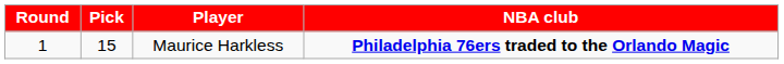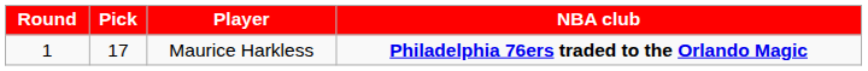 <table class="wikitable" style="width:58%;">
 <tr style="text-align:center; background:red; color:#FFFFFF;">
 <td><strong>Round</strong></td>
 <td><strong>Pick</strong></td>
 <td><strong>Player</strong></td>
 <td><strong>NBA club</strong></td>
 </tr>
 <tr style="text-align:center;" bgcolor="">
 <td>1</td>
-<td>15</td>
+<td>17</td>
 <td>Maurice Harkless</td>
 <td><strong><a href='#'>Philadelphia 76ers</a> traded to the <a href='#'>Orlando Magic</a></strong></td>
 </tr>
 </table>
